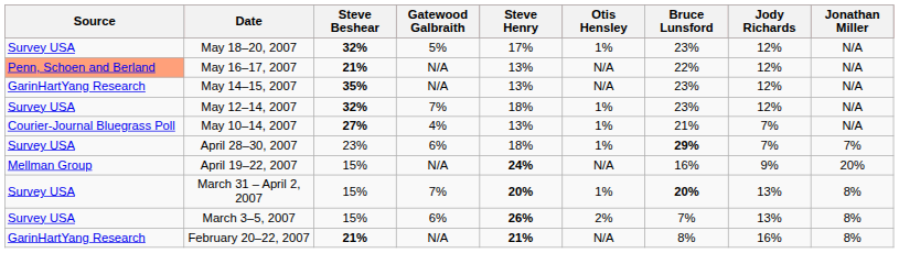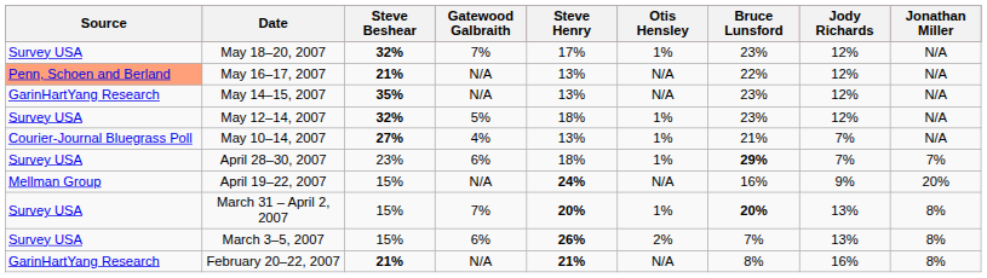 <table class="wikitable" style="text-align:center">
 <tr style="background:maroon;">
 <th style="width:225px;">Source</th>
 <th style="width:160px;">Date</th>
 <th style="width:100px;">Steve<br>Beshear</th>
 <th style="width:100px;">Gatewood<br>Galbraith</th>
 <th style="width:100px;">Steve<br>Henry</th>
 <th style="width:100px;">Otis<br>Hensley</th>
 <th style="width:100px;">Bruce<br>Lunsford</th>
 <th style="width:100px;">Jody<br>Richards</th>
 <th style="width:100px;">Jonathan<br>Miller</th>
 </tr>
 <tr>
 <td align=left><a href='#'>Survey USA</a></td>
 <td>May 18–20, 2007</td>
 <td><strong>32%</strong></td>
-<td>5%</td>
+<td>7%</td>
 <td>17%</td>
 <td>1%</td>
 <td>23%</td>
 <td>12%</td>
 <td>N/A</td>
 </tr>
 <tr>
 <td align=left style="background: lightsalmon;"><a href='#'>Penn, Schoen and Berland</a></td>
 <td>May 16–17, 2007</td>
 <td><strong>21%</strong></td>
 <td>N/A</td>
 <td>13%</td>
 <td>N/A</td>
 <td>22%</td>
 <td>12%</td>
 <td>N/A</td>
 </tr>
 <tr>
 <td align=left><a href='#'>GarinHartYang Research</a></td>
 <td>May 14–15, 2007</td>
 <td><strong>35%</strong></td>
 <td>N/A</td>
 <td>13%</td>
 <td>N/A</td>
 <td>23%</td>
 <td>12%</td>
 <td>N/A</td>
 </tr>
 <tr>
 <td align=left><a href='#'>Survey USA</a></td>
 <td>May 12–14, 2007</td>
 <td><strong>32%</strong></td>
-<td>7%</td>
+<td>5%</td>
 <td>18%</td>
 <td>1%</td>
 <td>23%</td>
 <td>12%</td>
 <td>N/A</td>
 </tr>
 <tr>
 <td align=left><a href='#'>Courier-Journal Bluegrass Poll</a></td>
 <td>May 10–14, 2007</td>
 <td><strong>27%</strong></td>
 <td>4%</td>
 <td>13%</td>
 <td>1%</td>
 <td>21%</td>
 <td>7%</td>
 <td>N/A</td>
 </tr>
 <tr>
 <td align=left><a href='#'>Survey USA</a></td>
 <td>April 28–30, 2007</td>
 <td>23%</td>
 <td>6%</td>
 <td>18%</td>
 <td>1%</td>
 <td><strong>29%</strong></td>
 <td>7%</td>
 <td>7%</td>
 </tr>
 <tr>
 <td align=left><a href='#'>Mellman Group</a></td>
 <td>April 19–22, 2007</td>
 <td>15%</td>
 <td>N/A</td>
 <td><strong>24%</strong></td>
 <td>N/A</td>
 <td>16%</td>
 <td>9%</td>
 <td>20%</td>
 </tr>
 <tr>
 <td align=left><a href='#'>Survey USA</a></td>
 <td>March 31 – April 2, 2007</td>
 <td>15%</td>
 <td>7%</td>
 <td><strong>20%</strong></td>
 <td>1%</td>
 <td><strong>20%</strong></td>
 <td>13%</td>
 <td>8%</td>
 </tr>
 <tr>
 <td align=left><a href='#'>Survey USA</a></td>
 <td>March 3–5, 2007</td>
 <td>15%</td>
 <td>6%</td>
 <td><strong>26%</strong></td>
 <td>2%</td>
 <td>7%</td>
 <td>13%</td>
 <td>8%</td>
 </tr>
 <tr>
 <td align=left><a href='#'>GarinHartYang Research</a></td>
 <td>February 20–22, 2007</td>
 <td><strong>21%</strong></td>
 <td>N/A</td>
 <td><strong>21%</strong></td>
 <td>N/A</td>
 <td>8%</td>
 <td>16%</td>
 <td>8%</td>
 </tr>
 </table>
